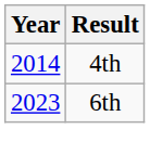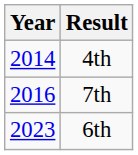 <table class="wikitable" style="text-align: center">
 <tr>
 <th>Year</th>
 <th>Result</th>
 </tr>
 <tr>
 <td><a href='#'>2014</a></td>
 <td>4th</td>
 </tr>
 <tr>
+<td><a href='#'>2016</a></td>
+<td>7th</td>
+</tr>
+<tr>
 <td><a href='#'>2023</a></td>
 <td>6th</td>
 </tr>
 </table>
